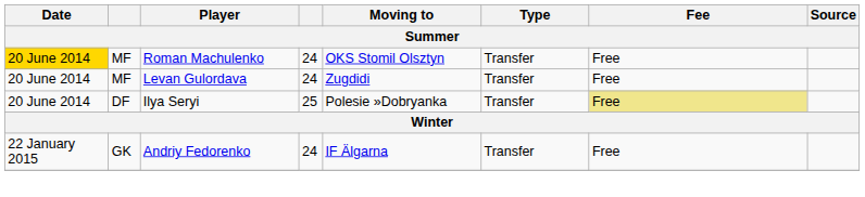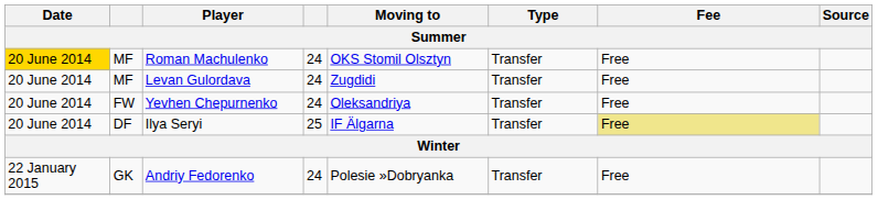 <table class="wikitable sortable">
 <tr>
 <th style="width:115px;">Date</th>
 <th style="width:30px;"></th>
 <th style="width:180px;">Player</th>
 <th style="width:20px;"></th>
 <th style="width:180px;">Moving to</th>
 <th style="width:120px;" class="unsortable">Type</th>
 <th style="width:250px;" class="unsortable">Fee</th>
 <th style="width:20px;">Source</th>
 </tr>
 <tr>
 <th colspan=8>Summer</th>
 </tr>
 <tr>
 <td style="background: gold;">20 June 2014</td>
 <td>MF</td>
 <td> <a href='#'>Roman Machulenko</a></td>
 <td>24</td>
 <td> <a href='#'>OKS Stomil Olsztyn</a></td>
 <td>Transfer</td>
 <td>Free</td>
 <td></td>
 </tr>
 <tr>
 <td>20 June 2014</td>
 <td>MF</td>
 <td> <a href='#'>Levan Gulordava</a></td>
 <td>24</td>
 <td> <a href='#'>Zugdidi</a></td>
 <td>Transfer</td>
 <td>Free</td>
 <td></td>
 </tr>
 <tr>
 <td>20 June 2014</td>
+<td>FW</td>
+<td> <a href='#'>Yevhen Chepurnenko</a></td>
+<td>24</td>
+<td> <a href='#'>Oleksandriya</a></td>
+<td>Transfer</td>
+<td>Free</td>
+<td></td>
+</tr>
+<tr>
+<td>20 June 2014</td>
 <td>DF</td>
 <td> Ilya Seryi</td>
 <td>25</td>
-<td> Polesie »Dobryanka</td>
+<td> <a href='#'>IF Älgarna</a></td>
 <td>Transfer</td>
 <td style="background: khaki;">Free</td>
 <td></td>
 </tr>
 <tr>
 <th colspan=8>Winter</th>
 </tr>
 <tr>
 <td>22 January 2015</td>
 <td>GK</td>
 <td> <a href='#'>Andriy Fedorenko</a></td>
 <td>24</td>
-<td> <a href='#'>IF Älgarna</a></td>
+<td> Polesie »Dobryanka</td>
 <td>Transfer</td>
 <td>Free</td>
 <td></td>
 </tr>
 <tr>
 </tr>
 </table>
